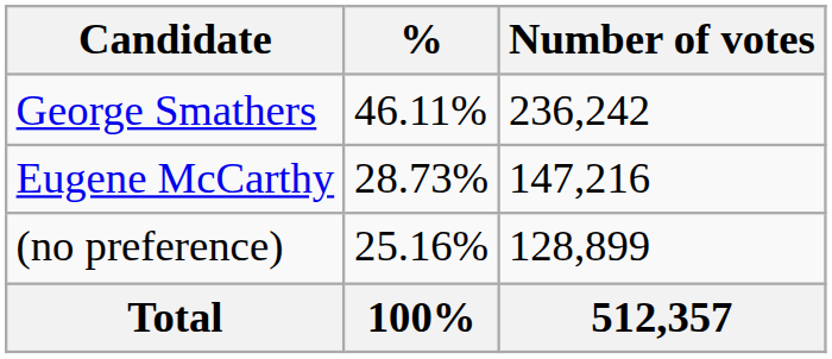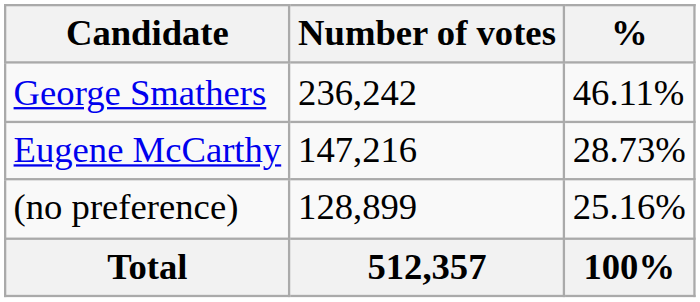 <table class="wikitable">
 <tr>
 <th>Candidate</th>
+<th>Number of votes</th>
 <th>%</th>
-<th>Number of votes</th>
 </tr>
 <tr>
 <td><a href='#'>George Smathers</a></td>
+<td>236,242</td>
 <td>46.11%</td>
-<td>236,242</td>
 </tr>
 <tr>
 <td><a href='#'>Eugene McCarthy</a></td>
+<td>147,216</td>
 <td>28.73%</td>
-<td>147,216</td>
 </tr>
 <tr>
 <td>(no preference)</td>
+<td>128,899</td>
 <td>25.16%</td>
-<td>128,899</td>
 </tr>
 <tr>
 <th>Total</th>
+<th>512,357</th>
 <th>100%</th>
-<th>512,357</th>
 </tr>
 </table>
